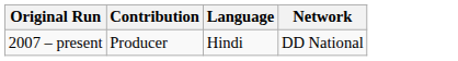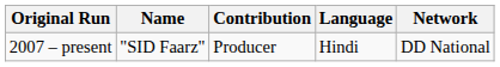 <table class="wikitable">
 <tr>
 <th>Original Run</th>
+<th>Name</th>
 <th>Contribution</th>
 <th>Language</th>
 <th>Network</th>
 </tr>
 <tr>
 <td>2007 – present</td>
+<td>"SID Faarz"</td>
 <td>Producer</td>
 <td>Hindi</td>
 <td>DD National</td>
 </tr>
 </table>
